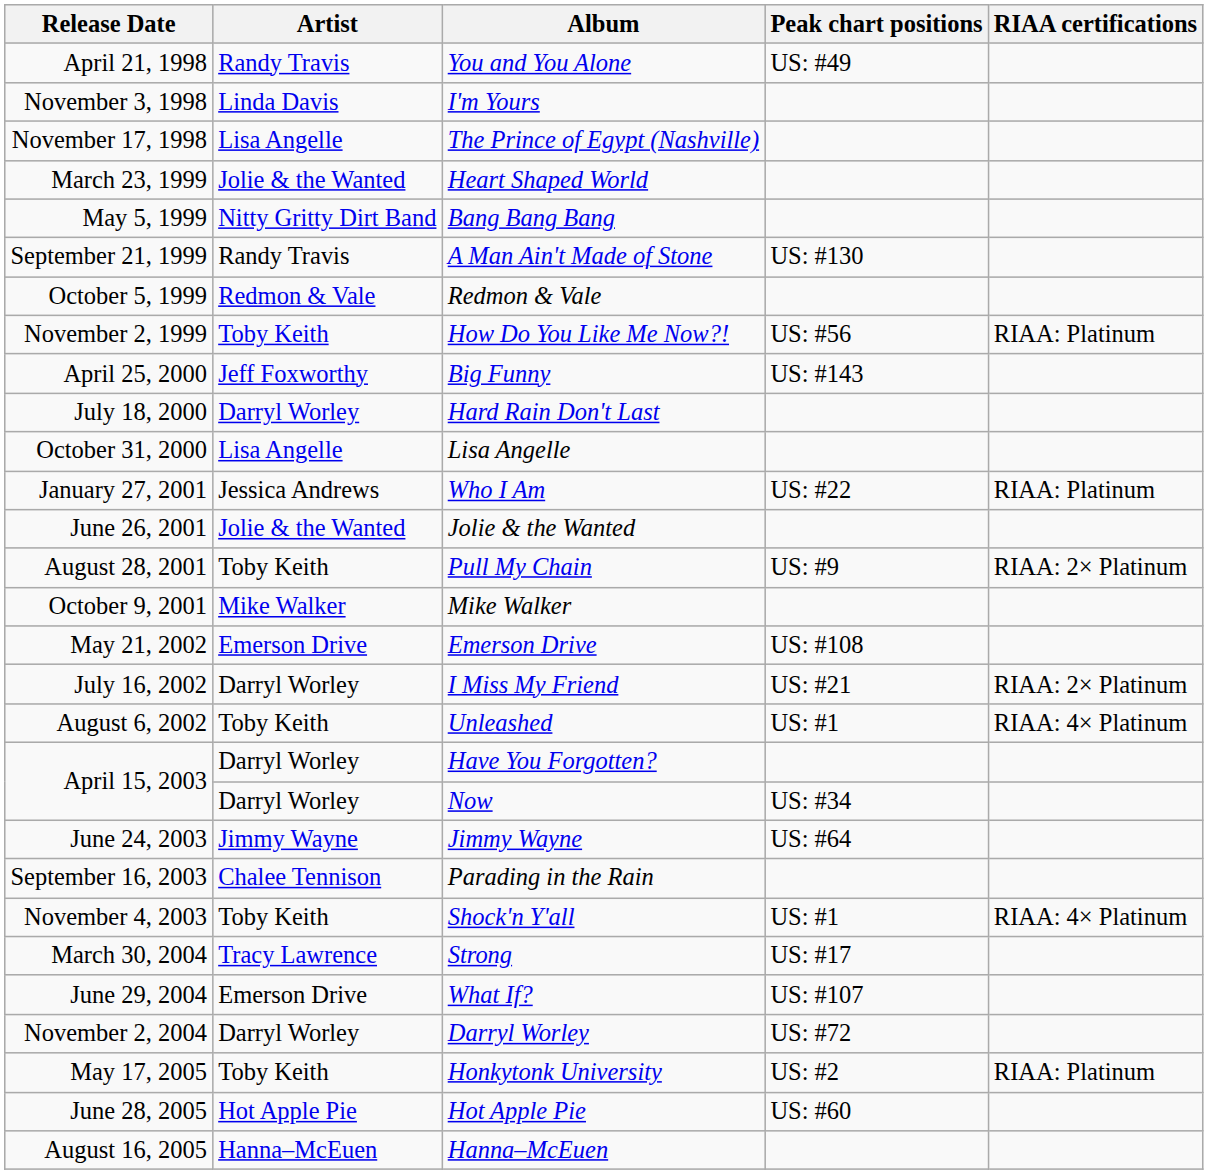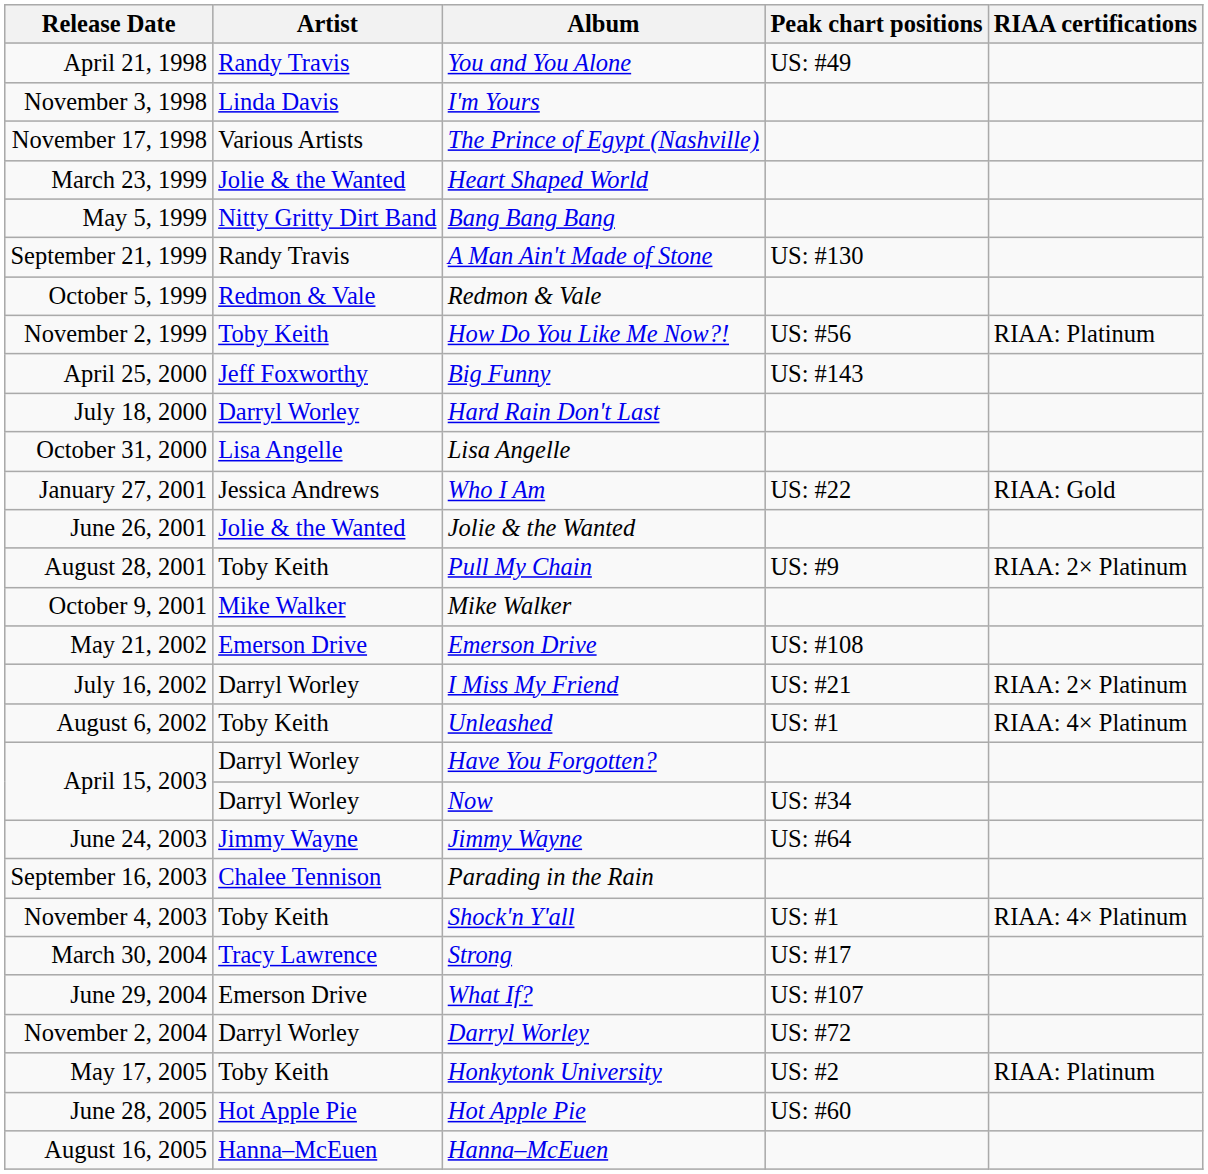 <table class="wikitable sortable">
 <tr>
 <th>Release Date</th>
 <th>Artist</th>
 <th>Album</th>
 <th>Peak chart positions</th>
 <th>RIAA certifications</th>
 </tr>
 <tr>
 <td align="right">April 21, 1998</td>
 <td><a href='#'>Randy Travis</a></td>
 <td><em><a href='#'>You and You Alone</a></em></td>
 <td>US: #49</td>
 <td></td>
 </tr>
 <tr>
 <td align="right">November 3, 1998</td>
 <td><a href='#'>Linda Davis</a></td>
 <td><em><a href='#'>I'm Yours</a></em></td>
 <td></td>
 <td></td>
 </tr>
 <tr>
 <td align="right">November 17, 1998</td>
-<td><a href='#'>Lisa Angelle</a></td>
+<td>Various Artists</td>
 <td><em><a href='#'>The Prince of Egypt (Nashville)</a></em></td>
 <td></td>
 <td></td>
 </tr>
 <tr>
 <td align="right">March 23, 1999</td>
 <td><a href='#'>Jolie & the Wanted</a></td>
 <td><em><a href='#'>Heart Shaped World</a></em></td>
 <td></td>
 <td></td>
 </tr>
 <tr>
 <td align="right">May 5, 1999</td>
 <td><a href='#'>Nitty Gritty Dirt Band</a></td>
 <td><em><a href='#'>Bang Bang Bang</a></em></td>
 <td></td>
 <td></td>
 </tr>
 <tr>
 <td align="right">September 21, 1999</td>
 <td>Randy Travis</td>
 <td><em><a href='#'>A Man Ain't Made of Stone</a></em></td>
 <td>US: #130</td>
 <td></td>
 </tr>
 <tr>
 <td align="right">October 5, 1999</td>
 <td><a href='#'>Redmon & Vale</a></td>
 <td><em>Redmon & Vale</em></td>
 <td></td>
 <td></td>
 </tr>
 <tr>
 <td align="right">November 2, 1999</td>
 <td><a href='#'>Toby Keith</a></td>
 <td><em><a href='#'>How Do You Like Me Now?!</a></em></td>
 <td>US: #56</td>
 <td>RIAA: Platinum</td>
 </tr>
 <tr>
 <td align="right">April 25, 2000</td>
 <td><a href='#'>Jeff Foxworthy</a></td>
 <td><em><a href='#'>Big Funny</a></em></td>
 <td>US: #143</td>
 <td></td>
 </tr>
 <tr>
 <td align="right">July 18, 2000</td>
 <td><a href='#'>Darryl Worley</a></td>
 <td><em><a href='#'>Hard Rain Don't Last</a></em></td>
 <td></td>
 <td></td>
 </tr>
 <tr>
 <td align="right">October 31, 2000</td>
 <td><a href='#'>Lisa Angelle</a></td>
 <td><em>Lisa Angelle</em></td>
 <td></td>
 <td></td>
 </tr>
 <tr>
 <td align="right">January 27, 2001</td>
 <td>Jessica Andrews</td>
 <td><em><a href='#'>Who I Am</a></em></td>
 <td>US: #22</td>
-<td>RIAA: Platinum</td>
+<td>RIAA: Gold</td>
 </tr>
 <tr>
 <td align="right">June 26, 2001</td>
 <td><a href='#'>Jolie & the Wanted</a></td>
 <td><em>Jolie & the Wanted</em></td>
 <td></td>
 <td></td>
 </tr>
 <tr>
 <td align="right">August 28, 2001</td>
 <td>Toby Keith</td>
 <td><em><a href='#'>Pull My Chain</a></em></td>
 <td>US: #9</td>
 <td>RIAA: 2× Platinum</td>
 </tr>
 <tr>
 <td align="right">October 9, 2001</td>
 <td><a href='#'>Mike Walker</a></td>
 <td><em>Mike Walker</em></td>
 <td></td>
 <td></td>
 </tr>
 <tr>
 <td align="right">May 21, 2002</td>
 <td><a href='#'>Emerson Drive</a></td>
 <td><em><a href='#'>Emerson Drive</a></em></td>
 <td>US: #108</td>
 <td></td>
 </tr>
 <tr>
 <td align="right">July 16, 2002</td>
 <td>Darryl Worley</td>
 <td><em><a href='#'>I Miss My Friend</a></em></td>
 <td>US: #21</td>
 <td>RIAA: 2× Platinum</td>
 </tr>
 <tr>
 <td align="right">August 6, 2002</td>
 <td>Toby Keith</td>
 <td><em><a href='#'>Unleashed</a></em></td>
 <td>US: #1</td>
 <td>RIAA: 4× Platinum</td>
 </tr>
 <tr>
 <td align="right" rowspan="2">April 15, 2003</td>
 <td>Darryl Worley</td>
 <td><em><a href='#'>Have You Forgotten?</a></em></td>
 <td></td>
 <td></td>
 </tr>
 <tr>
 <td>Darryl Worley</td>
 <td><em><a href='#'>Now</a></em></td>
 <td>US: #34</td>
 <td></td>
 </tr>
 <tr>
 <td align="right">June 24, 2003</td>
 <td><a href='#'>Jimmy Wayne</a></td>
 <td><em><a href='#'>Jimmy Wayne</a></em></td>
 <td>US: #64</td>
 <td></td>
 </tr>
 <tr>
 <td align="right">September 16, 2003</td>
 <td><a href='#'>Chalee Tennison</a></td>
 <td><em>Parading in the Rain</em></td>
 <td></td>
 <td></td>
 </tr>
 <tr>
 <td align="right">November 4, 2003</td>
 <td>Toby Keith</td>
 <td><em><a href='#'>Shock'n Y'all</a></em></td>
 <td>US: #1</td>
 <td>RIAA: 4× Platinum</td>
 </tr>
 <tr>
 <td align="right">March 30, 2004</td>
 <td><a href='#'>Tracy Lawrence</a></td>
 <td><em><a href='#'>Strong</a></em></td>
 <td>US: #17</td>
 <td></td>
 </tr>
 <tr>
 <td align="right">June 29, 2004</td>
 <td>Emerson Drive</td>
 <td><em><a href='#'>What If?</a></em></td>
 <td>US: #107</td>
 <td></td>
 </tr>
 <tr>
 <td align="right">November 2, 2004</td>
 <td>Darryl Worley</td>
 <td><em><a href='#'>Darryl Worley</a></em></td>
 <td>US: #72</td>
 <td></td>
 </tr>
 <tr>
 <td align="right">May 17, 2005</td>
 <td>Toby Keith</td>
 <td><em><a href='#'>Honkytonk University</a></em></td>
 <td>US: #2</td>
 <td>RIAA: Platinum</td>
 </tr>
 <tr>
 <td align="right">June 28, 2005</td>
 <td><a href='#'>Hot Apple Pie</a></td>
 <td><em><a href='#'>Hot Apple Pie</a></em></td>
 <td>US: #60</td>
 <td></td>
 </tr>
 <tr>
 <td align="right">August 16, 2005</td>
 <td><a href='#'>Hanna–McEuen</a></td>
 <td><em><a href='#'>Hanna–McEuen</a></em></td>
 <td></td>
 <td></td>
 </tr>
 </table>
